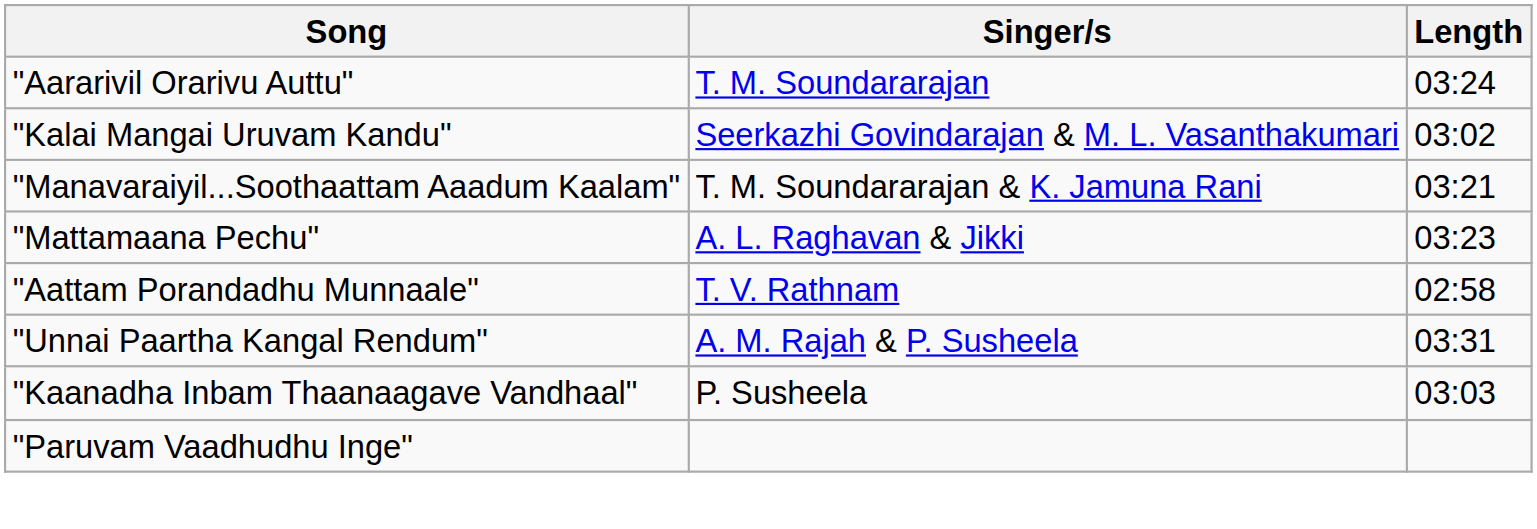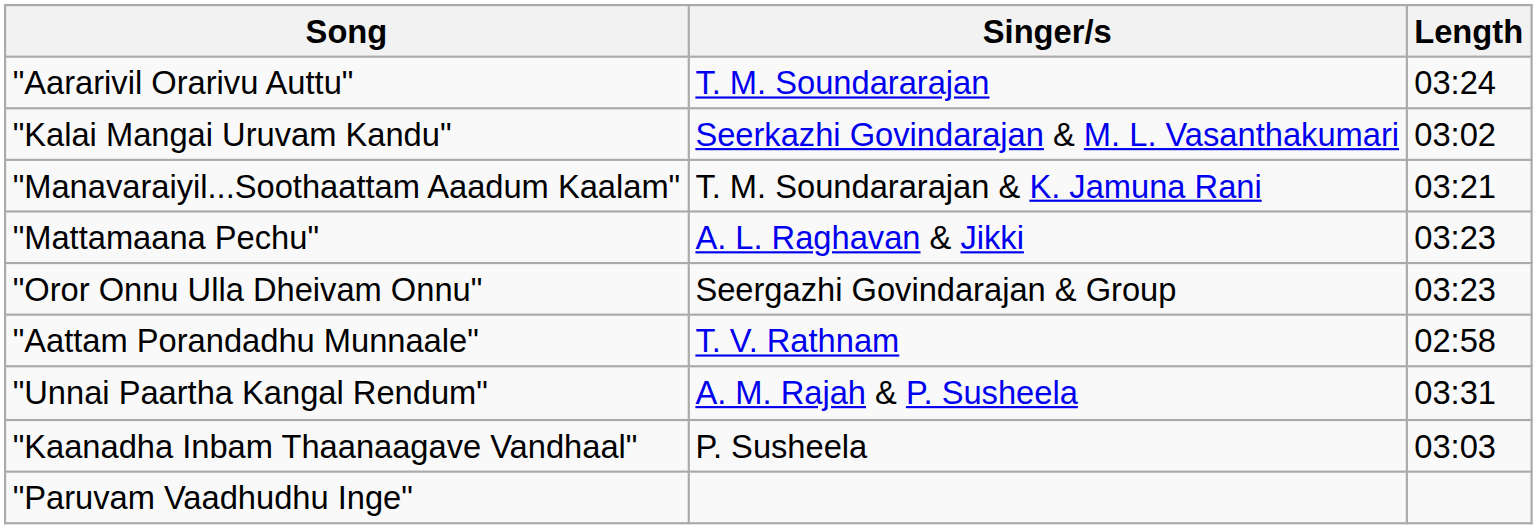 <table class="wikitable" style="font-size:95%;">
 <tr>
 <th>Song</th>
 <th>Singer/s</th>
 <th>Length</th>
 </tr>
 <tr>
 <td>"Aararivil Orarivu Auttu"</td>
 <td><a href='#'>T. M. Soundararajan</a></td>
 <td>03:24</td>
 </tr>
 <tr>
 <td>"Kalai Mangai Uruvam Kandu"</td>
 <td><a href='#'>Seerkazhi Govindarajan</a> & <a href='#'>M. L. Vasanthakumari</a></td>
 <td>03:02</td>
 </tr>
 <tr>
 <td>"Manavaraiyil...Soothaattam Aaadum Kaalam"</td>
 <td>T. M. Soundararajan & <a href='#'>K. Jamuna Rani</a></td>
 <td>03:21</td>
 </tr>
 <tr>
 <td>"Mattamaana Pechu"</td>
 <td><a href='#'>A. L. Raghavan</a> & <a href='#'>Jikki</a></td>
 <td>03:23</td>
 </tr>
 <tr>
+<td>"Oror Onnu Ulla Dheivam Onnu"</td>
+<td>Seergazhi Govindarajan & Group</td>
+<td>03:23</td>
+</tr>
+<tr>
 <td>"Aattam Porandadhu Munnaale"</td>
 <td><a href='#'>T. V. Rathnam</a></td>
 <td>02:58</td>
 </tr>
 <tr>
 <td>"Unnai Paartha Kangal Rendum"</td>
 <td><a href='#'>A. M. Rajah</a> & <a href='#'>P. Susheela</a></td>
 <td>03:31</td>
 </tr>
 <tr>
 <td>"Kaanadha Inbam Thaanaagave Vandhaal"</td>
 <td>P. Susheela</td>
 <td>03:03</td>
 </tr>
 <tr>
 <td>"Paruvam Vaadhudhu Inge"</td>
 <td></td>
 <td></td>
 </tr>
 </table>
